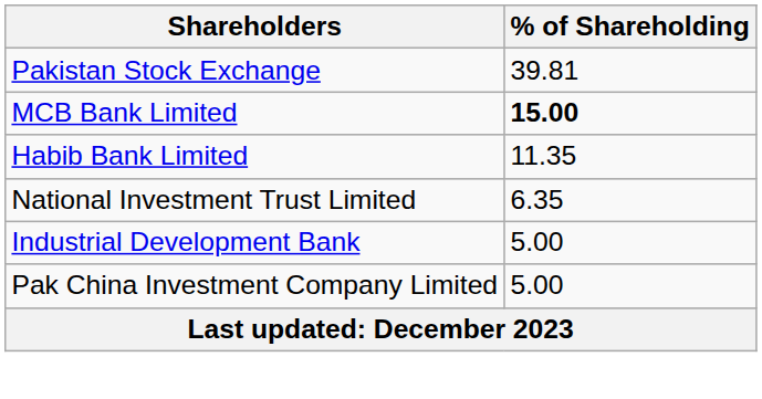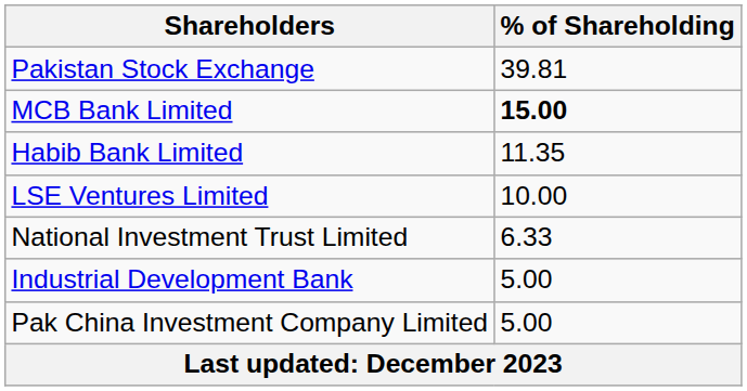 <table class="wikitable">
 <tr>
 <th>Shareholders</th>
 <th>% of Shareholding</th>
 </tr>
 <tr>
 <td><a href='#'>Pakistan Stock Exchange</a></td>
 <td>39.81</td>
 </tr>
 <tr>
 <td><a href='#'>MCB Bank Limited</a></td>
 <td><strong>15.00</strong></td>
 </tr>
 <tr>
 <td><a href='#'>Habib Bank Limited</a></td>
 <td>11.35</td>
 </tr>
 <tr>
+<td><a href='#'>LSE Ventures Limited</a></td>
+<td>10.00</td>
+</tr>
+<tr>
 <td>National Investment Trust Limited</td>
-<td>6.35</td>
+<td>6.33</td>
 </tr>
 <tr>
 <td><a href='#'>Industrial Development Bank</a></td>
 <td>5.00</td>
 </tr>
 <tr>
 <td>Pak China Investment Company Limited</td>
 <td>5.00</td>
 </tr>
 <tr>
 <th colspan="2" bgcolor="gray">Last updated: December 2023</th>
 </tr>
 </table>
